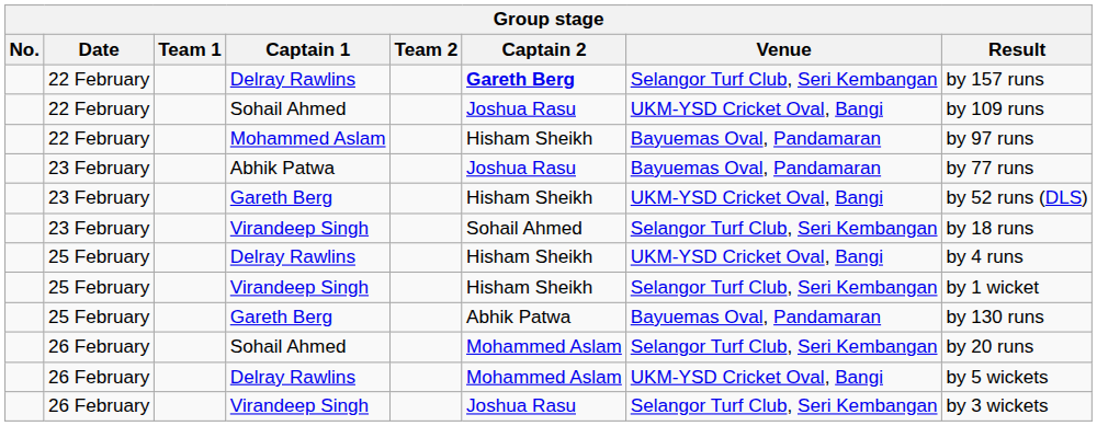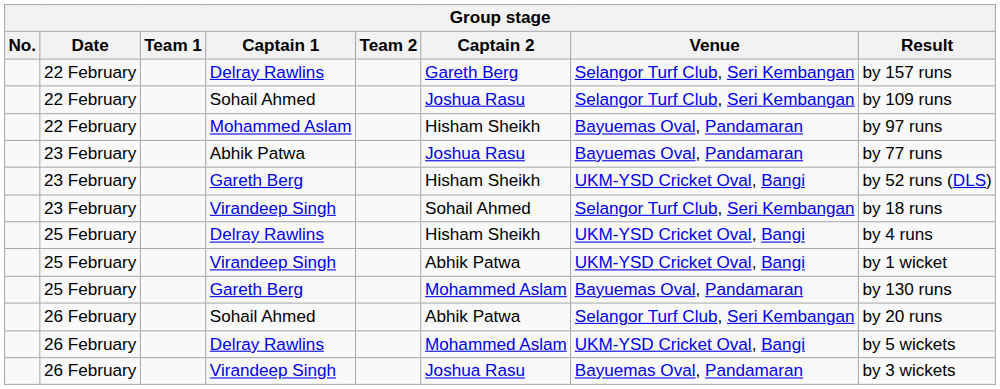 <table class="wikitable">
 <tr>
 <th colspan="9">Group stage</th>
 </tr>
 <tr>
 <th>No.</th>
 <th>Date</th>
 <th>Team 1</th>
 <th>Captain 1</th>
 <th>Team 2</th>
 <th>Captain 2</th>
 <th>Venue</th>
 <th>Result</th>
 </tr>
 <tr>
 <td></td>
 <td>22 February</td>
 <td></td>
 <td><a href='#'>Delray Rawlins</a></td>
 <td></td>
-<td><strong><a href='#'>Gareth Berg</a></strong></td>
+<td><a href='#'>Gareth Berg</a></td>
 <td><a href='#'>Selangor Turf Club</a>, <a href='#'>Seri Kembangan</a></td>
 <td> by 157 runs</td>
 </tr>
 <tr>
 <td></td>
 <td>22 February</td>
 <td></td>
 <td>Sohail Ahmed</td>
 <td></td>
 <td><a href='#'>Joshua Rasu</a></td>
-<td><a href='#'>UKM-YSD Cricket Oval</a>, <a href='#'>Bangi</a></td>
+<td><a href='#'>Selangor Turf Club</a>, <a href='#'>Seri Kembangan</a></td>
 <td> by 109 runs</td>
 </tr>
 <tr>
 <td></td>
 <td>22 February</td>
 <td></td>
 <td><a href='#'>Mohammed Aslam</a></td>
 <td></td>
 <td>Hisham Sheikh</td>
 <td><a href='#'>Bayuemas Oval</a>, <a href='#'>Pandamaran</a></td>
 <td> by 97 runs</td>
 </tr>
 <tr>
 <td></td>
 <td>23 February</td>
 <td></td>
 <td>Abhik Patwa</td>
 <td></td>
 <td><a href='#'>Joshua Rasu</a></td>
 <td><a href='#'>Bayuemas Oval</a>, <a href='#'>Pandamaran</a></td>
 <td> by 77 runs</td>
 </tr>
 <tr>
 <td></td>
 <td>23 February</td>
 <td></td>
 <td><a href='#'>Gareth Berg</a></td>
 <td></td>
 <td>Hisham Sheikh</td>
 <td><a href='#'>UKM-YSD Cricket Oval</a>, <a href='#'>Bangi</a></td>
 <td> by 52 runs (<a href='#'>DLS</a>)</td>
 </tr>
 <tr>
 <td></td>
 <td>23 February</td>
 <td></td>
 <td><a href='#'>Virandeep Singh</a></td>
 <td></td>
 <td>Sohail Ahmed</td>
 <td><a href='#'>Selangor Turf Club</a>, <a href='#'>Seri Kembangan</a></td>
 <td> by 18 runs</td>
 </tr>
 <tr>
 <td></td>
 <td>25 February</td>
 <td></td>
 <td><a href='#'>Delray Rawlins</a></td>
 <td></td>
 <td>Hisham Sheikh</td>
 <td><a href='#'>UKM-YSD Cricket Oval</a>, <a href='#'>Bangi</a></td>
 <td> by 4 runs</td>
 </tr>
 <tr>
 <td></td>
 <td>25 February</td>
 <td></td>
 <td><a href='#'>Virandeep Singh</a></td>
 <td></td>
-<td>Hisham Sheikh</td>
-<td><a href='#'>Selangor Turf Club</a>, <a href='#'>Seri Kembangan</a></td>
+<td>Abhik Patwa</td>
+<td><a href='#'>UKM-YSD Cricket Oval</a>, <a href='#'>Bangi</a></td>
 <td> by 1 wicket</td>
 </tr>
 <tr>
 <td></td>
 <td>25 February</td>
 <td></td>
 <td><a href='#'>Gareth Berg</a></td>
 <td></td>
-<td>Abhik Patwa</td>
+<td><a href='#'>Mohammed Aslam</a></td>
 <td><a href='#'>Bayuemas Oval</a>, <a href='#'>Pandamaran</a></td>
 <td> by 130 runs</td>
 </tr>
 <tr>
 <td></td>
 <td>26 February</td>
 <td></td>
 <td>Sohail Ahmed</td>
 <td></td>
-<td><a href='#'>Mohammed Aslam</a></td>
+<td>Abhik Patwa</td>
 <td><a href='#'>Selangor Turf Club</a>, <a href='#'>Seri Kembangan</a></td>
 <td> by 20 runs</td>
 </tr>
 <tr>
 <td></td>
 <td>26 February</td>
 <td></td>
 <td><a href='#'>Delray Rawlins</a></td>
 <td></td>
 <td><a href='#'>Mohammed Aslam</a></td>
 <td><a href='#'>UKM-YSD Cricket Oval</a>, <a href='#'>Bangi</a></td>
 <td> by 5 wickets</td>
 </tr>
 <tr>
 <td></td>
 <td>26 February</td>
 <td></td>
 <td><a href='#'>Virandeep Singh</a></td>
 <td></td>
 <td><a href='#'>Joshua Rasu</a></td>
-<td><a href='#'>Selangor Turf Club</a>, <a href='#'>Seri Kembangan</a></td>
+<td><a href='#'>Bayuemas Oval</a>, <a href='#'>Pandamaran</a></td>
 <td> by 3 wickets</td>
 </tr>
 </table>
